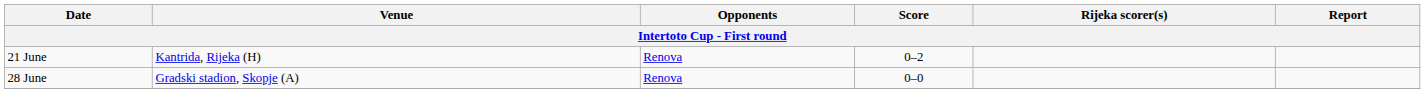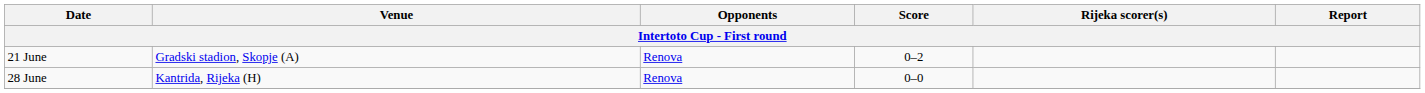 <table class="wikitable" width=85%; style="font-size:95%;">
 <tr>
 <th>Date</th>
 <th>Venue</th>
 <th>Opponents</th>
 <th>Score</th>
 <th>Rijeka scorer(s)</th>
 <th>Report</th>
 </tr>
 <tr>
 <th colspan=7><a href='#'>Intertoto Cup - First round</a></th>
 </tr>
 <tr>
 <td>21 June</td>
-<td><a href='#'>Kantrida</a>, <a href='#'>Rijeka</a> (H)</td>
+<td><a href='#'>Gradski stadion</a>, <a href='#'>Skopje</a> (A)</td>
 <td> <a href='#'>Renova</a></td>
 <td align=center>0–2</td>
 <td></td>
 <td></td>
 </tr>
 <tr>
 <td>28 June</td>
-<td><a href='#'>Gradski stadion</a>, <a href='#'>Skopje</a> (A)</td>
+<td><a href='#'>Kantrida</a>, <a href='#'>Rijeka</a> (H)</td>
 <td> <a href='#'>Renova</a></td>
 <td align=center>0–0</td>
 <td></td>
 <td></td>
 </tr>
 <tr>
 </tr>
 </table>
